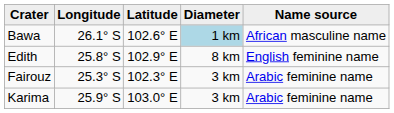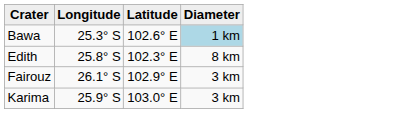 <table class="wikitable">
 <tr>
 <th style="background:#eeeeee;">Crater</th>
 <th style="background:#eeeeee;">Longitude</th>
 <th style="background:#eeeeee;">Latitude</th>
 <th style="background:#eeeeee;">Diameter</th>
-<th style="background:#eeeeee;">Name source</th>
 </tr>
 <tr>
 <td>Bawa</td>
-<td align="right">26.1° S</td>
+<td align="right">25.3° S</td>
 <td align="right">102.6° E</td>
 <td align="right" style="background: lightblue;">1 km</td>
-<td><a href='#'>African</a> masculine name</td>
 </tr>
 <tr>
 <td>Edith</td>
 <td align="right">25.8° S</td>
-<td align="right">102.9° E</td>
+<td align="right">102.3° E</td>
 <td align="right">8 km</td>
-<td><a href='#'>English</a> feminine name</td>
 </tr>
 <tr>
 <td>Fairouz</td>
-<td align="right">25.3° S</td>
-<td align="right">102.3° E</td>
+<td align="right">26.1° S</td>
+<td align="right">102.9° E</td>
 <td align="right">3 km</td>
-<td><a href='#'>Arabic</a> feminine name</td>
 </tr>
 <tr>
 <td>Karima</td>
 <td align="right">25.9° S</td>
 <td align="right">103.0° E</td>
 <td align="right">3 km</td>
-<td><a href='#'>Arabic</a> feminine name</td>
 </tr>
 </table>
